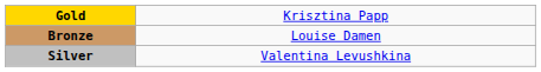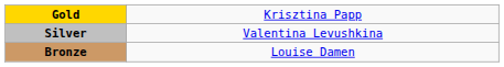 <table class="wikitable" style="text-align:center; " width="35%">
 <tr>
 <td bgcolor="gold"><strong>Gold</strong></td>
 <td><a href='#'>Krisztina Papp</a><br>  <small><em></em></small></td>
 </tr>
 <tr>
+<td bgcolor="silver"><strong>Silver</strong></td>
+<td><a href='#'>Valentina Levushkina</a><br>  <small><em></em></small></td>
+</tr>
+<tr>
 <td bgcolor="CC9966"><strong>Bronze</strong></td>
 <td><a href='#'>Louise Damen</a><br>  <small><em></em></small></td>
 </tr>
-<tr>
-<td bgcolor="silver"><strong>Silver</strong></td>
-<td><a href='#'>Valentina Levushkina</a><br>  <small><em></em></small></td>
-</tr>
 </table>
